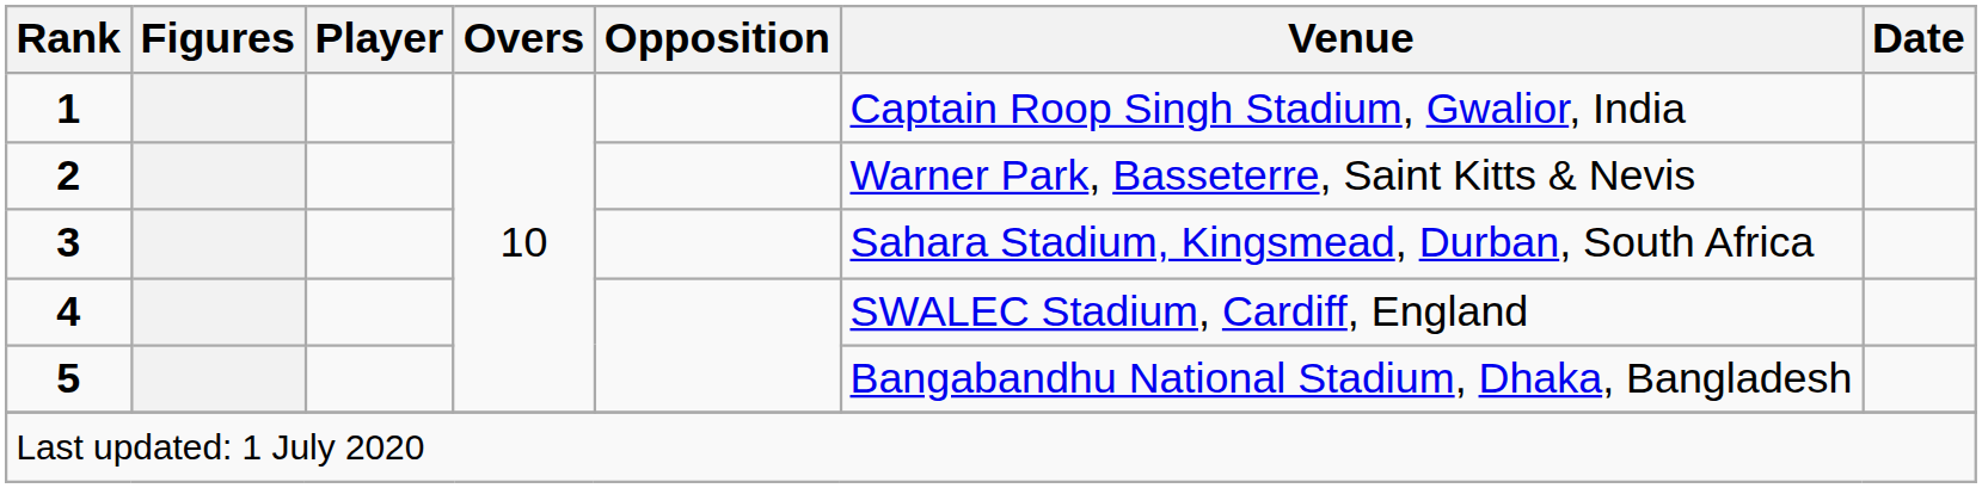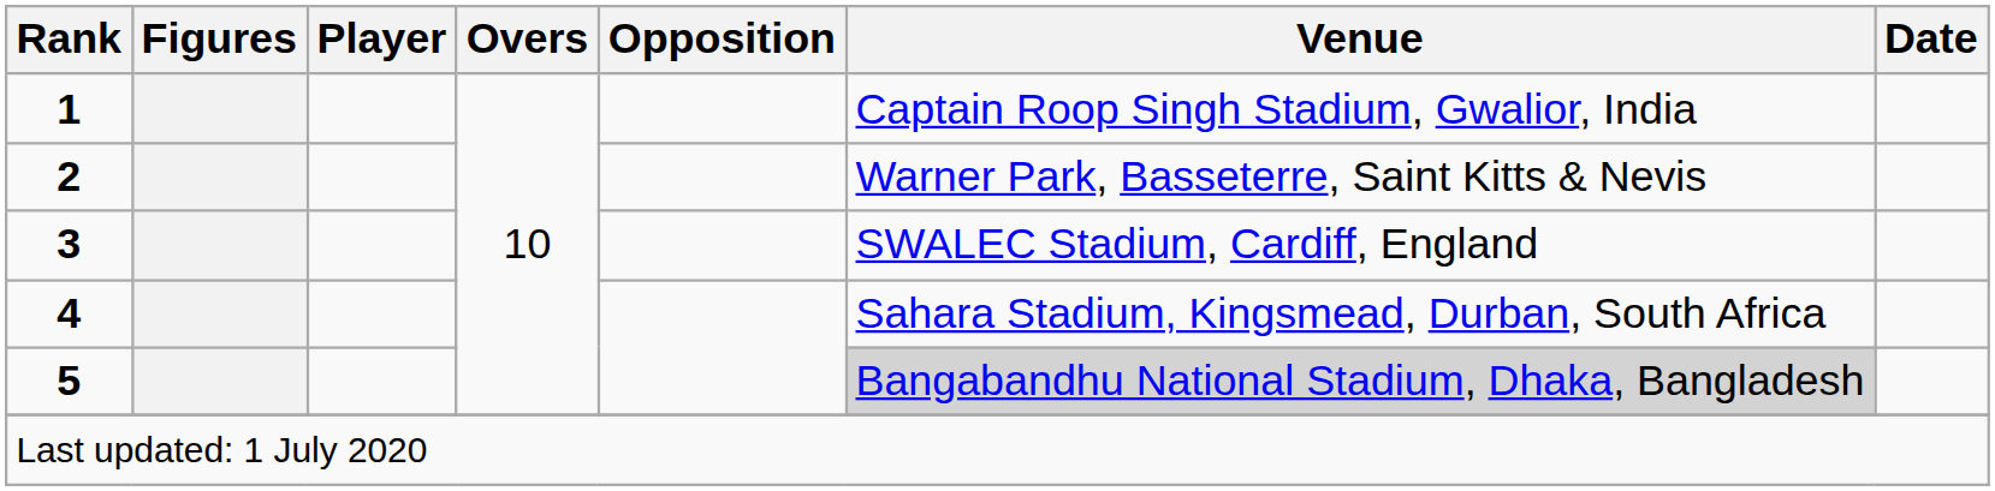 <table class="wikitable plainrowheaders sortable">
 <tr>
 <th scope=col>Rank</th>
 <th scope=col>Figures</th>
 <th scope=col>Player</th>
 <th scope=col>Overs</th>
 <th scope=col>Opposition</th>
 <th scope=col>Venue</th>
 <th scope=col>Date</th>
 </tr>
 <tr>
 <td align=center><strong>1</strong></td>
 <th scope=row style=text-align:center;></th>
 <td></td>
 <td align=center rowspan=5>10</td>
 <td></td>
 <td><a href='#'>Captain Roop Singh Stadium</a>, <a href='#'>Gwalior</a>, India</td>
 <td></td>
 </tr>
 <tr>
 <td align=center><strong>2</strong></td>
 <th scope=row style=text-align:center;></th>
 <td></td>
 <td></td>
 <td><a href='#'>Warner Park</a>, <a href='#'>Basseterre</a>, Saint Kitts & Nevis</td>
 <td> </td>
 </tr>
 <tr>
 <td align=center><strong>3</strong></td>
 <th scope=row style=text-align:center;></th>
 <td></td>
 <td></td>
-<td><a href='#'>Sahara Stadium, Kingsmead</a>, <a href='#'>Durban</a>, South Africa</td>
+<td><a href='#'>SWALEC Stadium</a>, <a href='#'>Cardiff</a>, England</td>
 <td></td>
 </tr>
 <tr>
 <td align=center><strong>4</strong></td>
 <th scope=row style=text-align:center;></th>
 <td></td>
 <td rowspan=2></td>
-<td><a href='#'>SWALEC Stadium</a>, <a href='#'>Cardiff</a>, England</td>
+<td><a href='#'>Sahara Stadium, Kingsmead</a>, <a href='#'>Durban</a>, South Africa</td>
 <td></td>
 </tr>
 <tr>
 <td align=center><strong>5</strong></td>
 <th scope=row style=text-align:center;></th>
 <td></td>
-<td><a href='#'>Bangabandhu National Stadium</a>, <a href='#'>Dhaka</a>, Bangladesh</td>
+<td style="background: lightgrey;"><a href='#'>Bangabandhu National Stadium</a>, <a href='#'>Dhaka</a>, Bangladesh</td>
 <td></td>
 </tr>
 <tr>
 </tr>
 <tr class=sortbottom>
 <td colspan=7><small>Last updated: 1 July 2020</small></td>
 </tr>
 </table>
